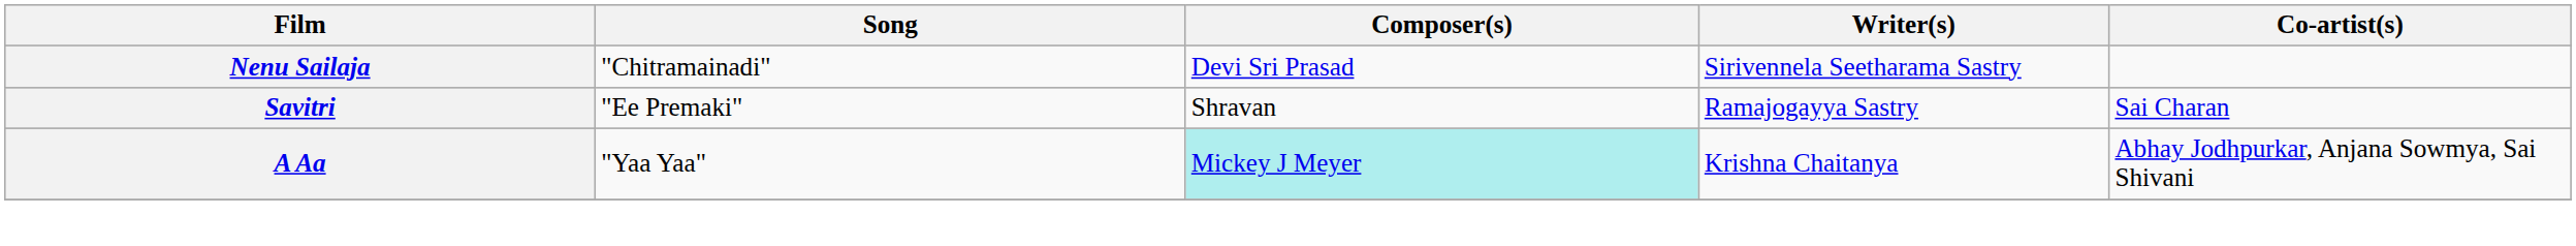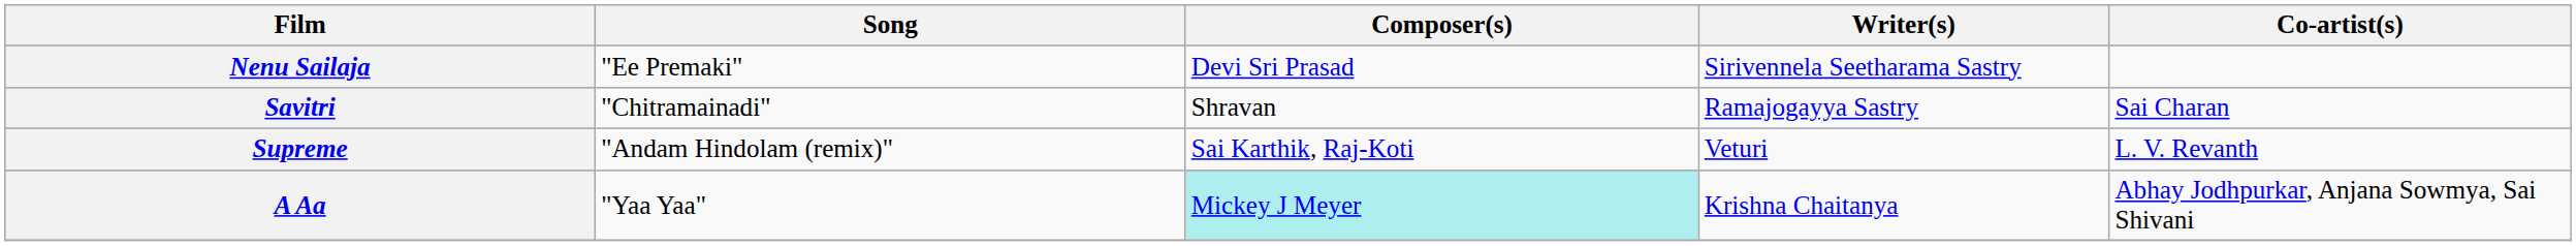 <table class="wikitable plainrowheaders" width="100%" textcolor:#000;">
 <tr>
 <th scope="col" width=23%><strong>Film</strong></th>
 <th scope="col" width=23%><strong>Song</strong></th>
 <th scope="col" width=20%><strong>Composer(s)</strong></th>
 <th scope="col" width=16%><strong>Writer(s)</strong></th>
 <th scope="col" width=18%><strong>Co-artist(s)</strong></th>
 </tr>
 <tr>
 <th><em><a href='#'>Nenu Sailaja</a></em></th>
-<td>"Chitramainadi"</td>
+<td>"Ee Premaki"</td>
 <td><a href='#'>Devi Sri Prasad</a></td>
 <td><a href='#'>Sirivennela Seetharama Sastry</a></td>
 <td></td>
 </tr>
 <tr>
 <th><em><a href='#'>Savitri</a></em></th>
-<td>"Ee Premaki"</td>
+<td>"Chitramainadi"</td>
 <td>Shravan</td>
 <td><a href='#'>Ramajogayya Sastry</a></td>
 <td><a href='#'>Sai Charan</a></td>
+</tr>
+<tr>
+<th><em><a href='#'>Supreme</a></em></th>
+<td>"Andam Hindolam (remix)"</td>
+<td><a href='#'>Sai Karthik</a>, <a href='#'>Raj-Koti</a></td>
+<td><a href='#'>Veturi</a></td>
+<td><a href='#'>L. V. Revanth</a></td>
 </tr>
 <tr>
 <th><em><a href='#'>A Aa</a></em></th>
 <td>"Yaa Yaa"</td>
 <td style="background: paleturquoise;"><a href='#'>Mickey J Meyer</a></td>
 <td><a href='#'>Krishna Chaitanya</a></td>
 <td><a href='#'>Abhay Jodhpurkar</a>, Anjana Sowmya, Sai Shivani</td>
 </tr>
 <tr>
 </tr>
 </table>
